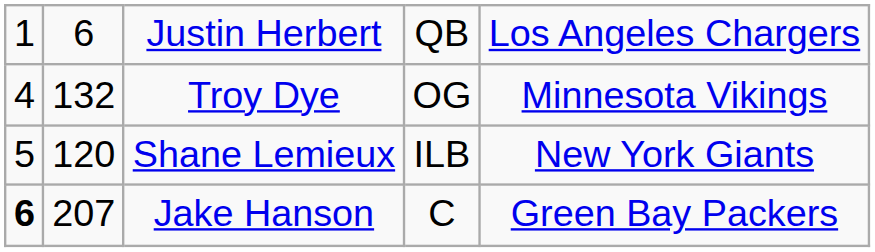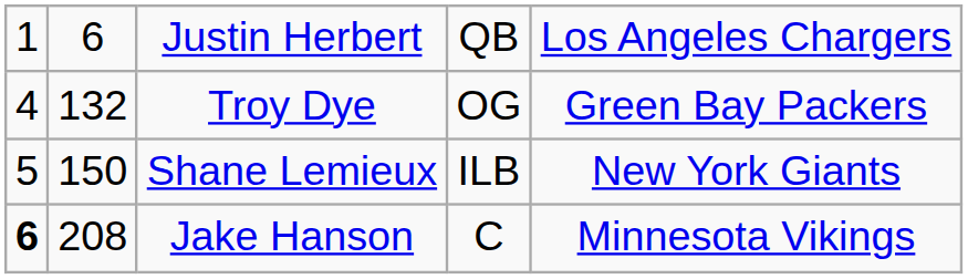 <table class="wikitable" style="text-align:center">
 <tr>
 <td>1</td>
 <td>6</td>
 <td><a href='#'>Justin Herbert</a></td>
 <td>QB</td>
 <td><a href='#'>Los Angeles Chargers</a></td>
 </tr>
 <tr>
 <td>4</td>
 <td>132</td>
 <td><a href='#'>Troy Dye</a></td>
 <td>OG</td>
-<td><a href='#'>Minnesota Vikings</a></td>
+<td><a href='#'>Green Bay Packers</a></td>
 </tr>
 <tr>
 <td>5</td>
-<td>120</td>
+<td>150</td>
 <td><a href='#'>Shane Lemieux</a></td>
 <td>ILB</td>
 <td><a href='#'>New York Giants</a></td>
 </tr>
 <tr>
 <td><strong>6</strong></td>
-<td>207</td>
+<td>208</td>
 <td><a href='#'>Jake Hanson</a></td>
 <td>C</td>
-<td><a href='#'>Green Bay Packers</a></td>
+<td><a href='#'>Minnesota Vikings</a></td>
 </tr>
 </table>
